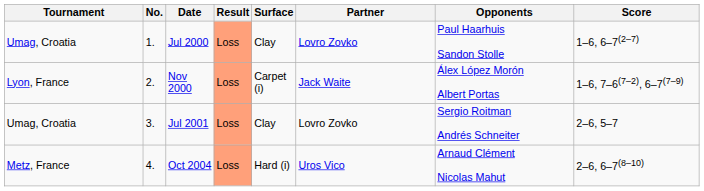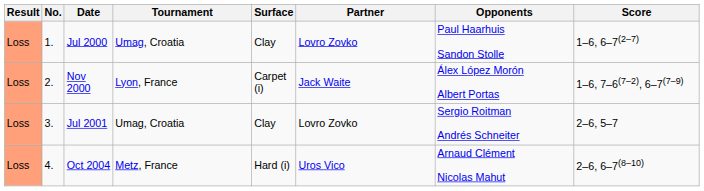 <table class="sortable wikitable">
 <tr>
-<th style="width:200px">Tournament</th>
+<th style="width:40px">Result</th>
 <th style="width:20px" class="unsortable">No.</th>
 <th style="width:65px">Date</th>
-<th style="width:40px">Result</th>
+<th style="width:200px">Tournament</th>
 <th style="width:50px">Surface</th>
 <th style="width:200px">Partner</th>
 <th style="width:200px">Opponents</th>
 <th style="width:180px" class="unsortable">Score</th>
 </tr>
 <tr>
-<td><a href='#'>Umag</a>, Croatia</td>
+<td style="background:#ffa07a;">Loss</td>
 <td>1.</td>
 <td><a href='#'>Jul 2000</a></td>
-<td style="background:#ffa07a;">Loss</td>
+<td><a href='#'>Umag</a>, Croatia</td>
 <td>Clay</td>
 <td> <a href='#'>Lovro Zovko</a></td>
 <td> <a href='#'>Paul Haarhuis</a><br><br> <a href='#'>Sandon Stolle</a></td>
 <td>1–6, 6–7<sup>(2–7)</sup></td>
 </tr>
 <tr>
-<td><a href='#'>Lyon</a>, France</td>
+<td style="background:#ffa07a;">Loss</td>
 <td>2.</td>
 <td><a href='#'>Nov 2000</a></td>
-<td style="background:#ffa07a;">Loss</td>
+<td><a href='#'>Lyon</a>, France</td>
 <td>Carpet (i)</td>
 <td> <a href='#'>Jack Waite</a></td>
 <td> <a href='#'>Álex López Morón</a><br><br> <a href='#'>Albert Portas</a></td>
 <td>1–6, 7–6<sup>(7–2)</sup>, 6–7<sup>(7–9)</sup></td>
 </tr>
 <tr>
-<td>Umag, Croatia</td>
+<td style="background:#ffa07a;">Loss</td>
 <td>3.</td>
 <td><a href='#'>Jul 2001</a></td>
-<td style="background:#ffa07a;">Loss</td>
+<td>Umag, Croatia</td>
 <td>Clay</td>
 <td> Lovro Zovko</td>
 <td> <a href='#'>Sergio Roitman</a><br><br> <a href='#'>Andrés Schneiter</a></td>
 <td>2–6, 5–7</td>
 </tr>
 <tr>
-<td><a href='#'>Metz</a>, France</td>
+<td style="background:#ffa07a;">Loss</td>
 <td>4.</td>
 <td><a href='#'>Oct 2004</a></td>
-<td style="background:#ffa07a;">Loss</td>
+<td><a href='#'>Metz</a>, France</td>
 <td>Hard (i)</td>
 <td> <a href='#'>Uros Vico</a></td>
 <td> <a href='#'>Arnaud Clément</a><br><br> <a href='#'>Nicolas Mahut</a></td>
 <td>2–6, 6–7<sup>(8–10)</sup></td>
 </tr>
 </table>
